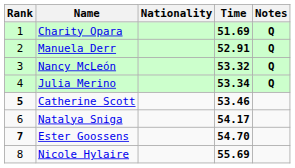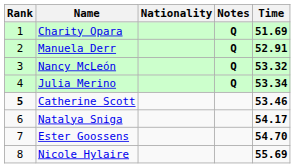 <table class="wikitable sortable" style="text-align:center">
 <tr>
 <th>Rank</th>
 <th>Name</th>
 <th>Nationality</th>
+<th>Notes</th>
 <th>Time</th>
-<th>Notes</th>
 </tr>
 <tr bgcolor=ccffcc>
 <td>1</td>
 <td align=left><a href='#'>Charity Opara</a></td>
 <td align=left></td>
+<td><strong>Q</strong></td>
 <td><strong>51.69</strong></td>
-<td><strong>Q</strong></td>
 </tr>
 <tr bgcolor=ccffcc>
 <td>2</td>
 <td align=left><a href='#'>Manuela Derr</a></td>
 <td align=left></td>
+<td><strong>Q</strong></td>
 <td><strong>52.91</strong></td>
-<td><strong>Q</strong></td>
 </tr>
 <tr bgcolor=ccffcc>
 <td>3</td>
 <td align=left><a href='#'>Nancy McLeón</a></td>
 <td align=left></td>
+<td><strong>Q</strong></td>
 <td><strong>53.32</strong></td>
-<td><strong>Q</strong></td>
 </tr>
 <tr bgcolor=ccffcc>
 <td>4</td>
 <td align=left><a href='#'>Julia Merino</a></td>
 <td align=left></td>
+<td><strong>Q</strong></td>
 <td><strong>53.34</strong></td>
-<td><strong>Q</strong></td>
 </tr>
 <tr>
 <td><strong>5</strong></td>
 <td align=left><a href='#'>Catherine Scott</a></td>
 <td align=left></td>
+<td></td>
 <td><strong>53.46</strong></td>
-<td></td>
 </tr>
 <tr>
 <td>6</td>
 <td align=left><a href='#'>Natalya Sniga</a></td>
 <td align=left></td>
+<td></td>
 <td><strong>54.17</strong></td>
-<td></td>
 </tr>
 <tr>
-<td><strong>7</strong></td>
+<td>7</td>
 <td align=left><a href='#'>Ester Goossens</a></td>
 <td align=left></td>
+<td></td>
 <td><strong>54.70</strong></td>
-<td></td>
 </tr>
 <tr>
 <td>8</td>
 <td align=left><a href='#'>Nicole Hylaire</a></td>
 <td align=left></td>
+<td></td>
 <td><strong>55.69</strong></td>
-<td></td>
 </tr>
 </table>
